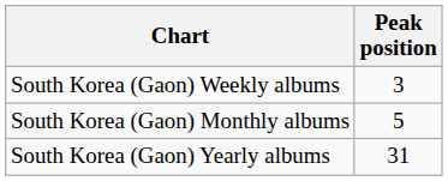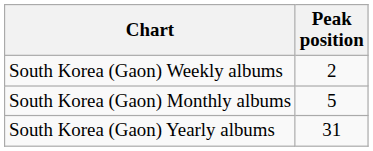 <table class="wikitable sortable">
 <tr>
 <th>Chart</th>
 <th>Peak<br>position</th>
 </tr>
 <tr>
 <td>South Korea (Gaon) Weekly albums</td>
-<td align="center">3</td>
+<td align="center">2</td>
 </tr>
 <tr>
 <td>South Korea (Gaon) Monthly albums</td>
 <td align="center">5</td>
 </tr>
 <tr>
 <td>South Korea (Gaon) Yearly albums</td>
 <td align="center">31</td>
 </tr>
 </table>
